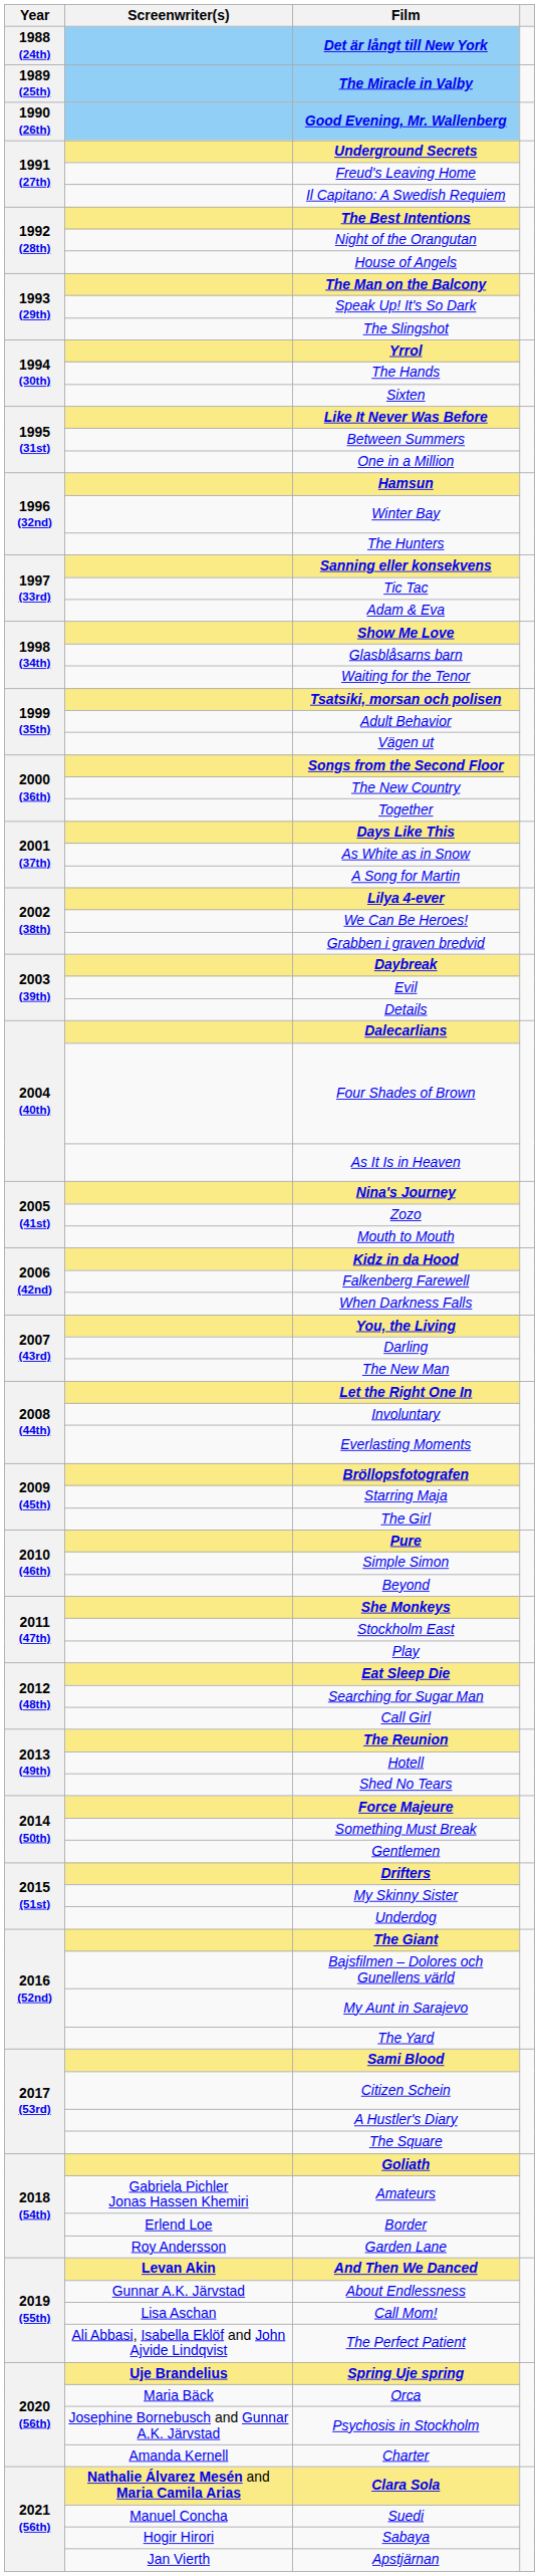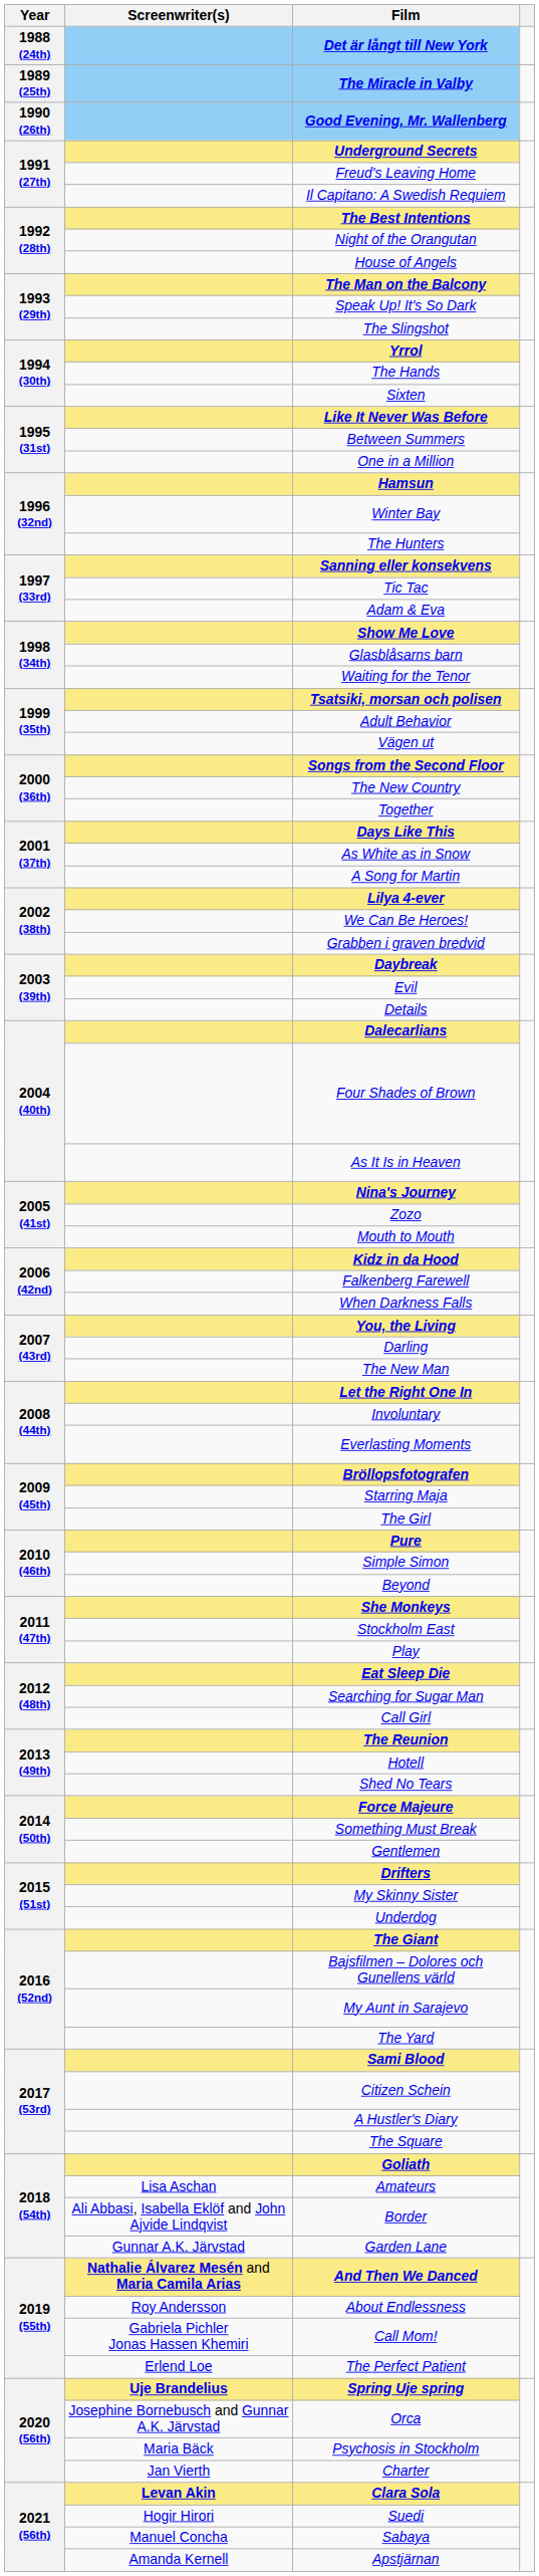 <table class="wikitable sortable" style="text-align:center;">
 <tr>
 <th scope="col" style="width:8%;">Year</th>
 <th scope="col" style="width:30%;">Screenwriter(s)</th>
 <th scope="col" style="width:30%;">Film</th>
 <th scope="col" style="width:2%;" class="unsortable"></th>
 </tr>
 <tr>
 <th scope="row" rowspan=1 style="text-align:center"><strong>1988</strong><br><small><a href='#'>(24th)</a></small></th>
 <td style="background:#91CFF6"><strong></strong><br><strong></strong></td>
 <td style="background:#91CFF6"><strong><em><a href='#'>Det är långt till New York</a></em></strong></td>
 <td></td>
 </tr>
 <tr>
 <th scope="row" rowspan=1 style="text-align:center"><strong>1989</strong><br><small><a href='#'>(25th)</a></small></th>
 <td style="background:#91CFF6"><strong></strong><br><strong></strong></td>
 <td style="background:#91CFF6"><strong><em><a href='#'>The Miracle in Valby</a></em></strong></td>
 <td></td>
 </tr>
 <tr>
 <th scope="row" rowspan=1 style="text-align:center"><strong>1990</strong><br><small><a href='#'>(26th)</a></small></th>
 <td style="background:#91CFF6"><strong></strong></td>
 <td style="background:#91CFF6"><strong><em><a href='#'>Good Evening, Mr. Wallenberg</a></em></strong></td>
 <td></td>
 </tr>
 <tr>
 <th scope="row" rowspan=3 style="text-align:center"><strong>1991</strong><br><small><a href='#'>(27th)</a></small></th>
 <td style="background:#FAEB86"><strong></strong></td>
 <td style="background:#FAEB86"><strong><em><a href='#'>Underground Secrets</a></em></strong></td>
 <td rowspan="3"></td>
 </tr>
 <tr>
 <td></td>
 <td><em><a href='#'>Freud's Leaving Home</a></em></td>
 </tr>
 <tr>
 <td></td>
 <td><em><a href='#'>Il Capitano: A Swedish Requiem</a></em></td>
 </tr>
 <tr>
 <th scope="row" rowspan=3 style="text-align:center"><strong>1992</strong><br><small><a href='#'>(28th)</a></small></th>
 <td style="background:#FAEB86"><strong></strong></td>
 <td style="background:#FAEB86"><strong><em><a href='#'>The Best Intentions</a></em></strong></td>
 <td rowspan="3"></td>
 </tr>
 <tr>
 <td><br></td>
 <td><em><a href='#'>Night of the Orangutan</a></em></td>
 </tr>
 <tr>
 <td></td>
 <td><em><a href='#'>House of Angels</a></em></td>
 </tr>
 <tr>
 <th scope="row" rowspan=3 style="text-align:center"><strong>1993</strong><br><small><a href='#'>(29th)</a></small></th>
 <td style="background:#FAEB86"><strong></strong><br><strong></strong></td>
 <td style="background:#FAEB86"><strong><em><a href='#'>The Man on the Balcony</a></em></strong></td>
 <td rowspan="3"></td>
 </tr>
 <tr>
 <td></td>
 <td><em><a href='#'>Speak Up! It's So Dark</a></em></td>
 </tr>
 <tr>
 <td></td>
 <td><em><a href='#'>The Slingshot</a></em></td>
 </tr>
 <tr>
 <th scope="row" rowspan=3 style="text-align:center"><strong>1994</strong><br><small><a href='#'>(30th)</a></small></th>
 <td style="background:#FAEB86"><strong></strong><br><strong></strong></td>
 <td style="background:#FAEB86"><strong><em><a href='#'>Yrrol</a></em></strong></td>
 <td rowspan="3"></td>
 </tr>
 <tr>
 <td></td>
 <td><em><a href='#'>The Hands</a></em></td>
 </tr>
 <tr>
 <td></td>
 <td><em><a href='#'>Sixten</a></em></td>
 </tr>
 <tr>
 <th scope="row" rowspan=3 style="text-align:center"><strong>1995</strong><br><small><a href='#'>(31st)</a></small></th>
 <td style="background:#FAEB86"><strong></strong></td>
 <td style="background:#FAEB86"><strong><em><a href='#'>Like It Never Was Before</a></em></strong></td>
 <td rowspan="3"></td>
 </tr>
 <tr>
 <td><br></td>
 <td><em><a href='#'>Between Summers</a></em></td>
 </tr>
 <tr>
 <td><br></td>
 <td><em><a href='#'>One in a Million</a></em></td>
 </tr>
 <tr>
 <th scope="row" rowspan=3 style="text-align:center"><strong>1996</strong><br><small><a href='#'>(32nd)</a></small></th>
 <td style="background:#FAEB86"><strong></strong></td>
 <td style="background:#FAEB86"><strong><em><a href='#'>Hamsun</a></em></strong></td>
 <td rowspan="3"></td>
 </tr>
 <tr>
 <td><br><br></td>
 <td><em><a href='#'>Winter Bay</a></em></td>
 </tr>
 <tr>
 <td><br></td>
 <td><em><a href='#'>The Hunters</a></em></td>
 </tr>
 <tr>
 <th scope="row" rowspan=3 style="text-align:center"><strong>1997</strong><br><small><a href='#'>(33rd)</a></small></th>
 <td style="background:#FAEB86"><strong></strong></td>
 <td style="background:#FAEB86"><strong><em><a href='#'>Sanning eller konsekvens</a></em></strong></td>
 <td rowspan="3"></td>
 </tr>
 <tr>
 <td></td>
 <td><em><a href='#'>Tic Tac</a></em></td>
 </tr>
 <tr>
 <td><br></td>
 <td><em><a href='#'>Adam & Eva</a></em></td>
 </tr>
 <tr>
 <th scope="row" rowspan=3 style="text-align:center"><strong>1998</strong><br><small><a href='#'>(34th)</a></small></th>
 <td style="background:#FAEB86"><strong></strong></td>
 <td style="background:#FAEB86"><strong><em><a href='#'>Show Me Love</a></em></strong></td>
 <td rowspan="3"></td>
 </tr>
 <tr>
 <td></td>
 <td><em><a href='#'>Glasblåsarns barn</a></em></td>
 </tr>
 <tr>
 <td><br></td>
 <td><em><a href='#'>Waiting for the Tenor</a></em></td>
 </tr>
 <tr>
 <th scope="row" rowspan=3 style="text-align:center"><strong>1999</strong><br><small><a href='#'>(35th)</a></small></th>
 <td style="background:#FAEB86"><strong></strong></td>
 <td style="background:#FAEB86"><strong><em><a href='#'>Tsatsiki, morsan och polisen</a></em></strong></td>
 <td rowspan="3"></td>
 </tr>
 <tr>
 <td></td>
 <td><em><a href='#'>Adult Behavior</a></em></td>
 </tr>
 <tr>
 <td></td>
 <td><em><a href='#'>Vägen ut</a></em></td>
 </tr>
 <tr>
 <th scope="row" rowspan=3 style="text-align:center"><strong>2000</strong><br><small><a href='#'>(36th)</a></small></th>
 <td style="background:#FAEB86"><strong></strong></td>
 <td style="background:#FAEB86"><strong><em><a href='#'>Songs from the Second Floor</a></em></strong></td>
 <td rowspan="3"></td>
 </tr>
 <tr>
 <td><br></td>
 <td><em><a href='#'>The New Country</a></em></td>
 </tr>
 <tr>
 <td></td>
 <td><em><a href='#'>Together</a></em></td>
 </tr>
 <tr>
 <th scope="row" rowspan=3 style="text-align:center"><strong>2001</strong><br><small><a href='#'>(37th)</a></small></th>
 <td style="background:#FAEB86"><strong></strong><br><strong></strong></td>
 <td style="background:#FAEB86"><strong><em><a href='#'>Days Like This</a></em></strong></td>
 <td rowspan="3"></td>
 </tr>
 <tr>
 <td><br></td>
 <td><em><a href='#'>As White as in Snow</a></em></td>
 </tr>
 <tr>
 <td></td>
 <td><em><a href='#'>A Song for Martin</a></em></td>
 </tr>
 <tr>
 <th scope="row" rowspan=3 style="text-align:center"><strong>2002</strong><br><small><a href='#'>(38th)</a></small></th>
 <td style="background:#FAEB86"><strong></strong></td>
 <td style="background:#FAEB86"><strong><em><a href='#'>Lilya 4-ever</a></em></strong></td>
 <td rowspan="3"></td>
 </tr>
 <tr>
 <td></td>
 <td><em><a href='#'>We Can Be Heroes!</a></em></td>
 </tr>
 <tr>
 <td></td>
 <td><em><a href='#'>Grabben i graven bredvid</a></em></td>
 </tr>
 <tr>
 <th scope="row" rowspan=3 style="text-align:center"><strong>2003</strong><br><small><a href='#'>(39th)</a></small></th>
 <td style="background:#FAEB86"><strong></strong></td>
 <td style="background:#FAEB86"><strong><em><a href='#'>Daybreak</a></em></strong></td>
 <td rowspan="3"></td>
 </tr>
 <tr>
 <td><br></td>
 <td><em><a href='#'>Evil</a></em></td>
 </tr>
 <tr>
 <td></td>
 <td><em><a href='#'>Details</a></em></td>
 </tr>
 <tr>
 <th scope="row" rowspan=3 style="text-align:center"><strong>2004</strong><br><small><a href='#'>(40th)</a></small></th>
 <td style="background:#FAEB86"><strong></strong></td>
 <td style="background:#FAEB86"><strong><em><a href='#'>Dalecarlians</a></em></strong></td>
 <td rowspan="3"></td>
 </tr>
 <tr>
 <td><br><br><br><br><br><br></td>
 <td><em><a href='#'>Four Shades of Brown</a></em></td>
 </tr>
 <tr>
 <td><br><br></td>
 <td><em><a href='#'>As It Is in Heaven</a></em></td>
 </tr>
 <tr>
 <th scope="row" rowspan=3 style="text-align:center"><strong>2005</strong><br><small><a href='#'>(41st)</a></small></th>
 <td style="background:#FAEB86"><strong></strong></td>
 <td style="background:#FAEB86"><strong><em><a href='#'>Nina's Journey</a></em></strong></td>
 <td rowspan="3"></td>
 </tr>
 <tr>
 <td></td>
 <td><em><a href='#'>Zozo</a></em></td>
 </tr>
 <tr>
 <td></td>
 <td><em><a href='#'>Mouth to Mouth</a></em></td>
 </tr>
 <tr>
 <th scope="row" rowspan=3 style="text-align:center"><strong>2006</strong><br><small><a href='#'>(42nd)</a></small></th>
 <td style="background:#FAEB86"><strong></strong><br><strong></strong></td>
 <td style="background:#FAEB86"><strong><em><a href='#'>Kidz in da Hood</a></em></strong></td>
 <td rowspan="3"></td>
 </tr>
 <tr>
 <td><br></td>
 <td><em><a href='#'>Falkenberg Farewell</a></em></td>
 </tr>
 <tr>
 <td><br></td>
 <td><em><a href='#'>When Darkness Falls</a></em></td>
 </tr>
 <tr>
 <th scope="row" rowspan=3 style="text-align:center"><strong>2007</strong><br><small><a href='#'>(43rd)</a></small></th>
 <td style="background:#FAEB86"><strong></strong></td>
 <td style="background:#FAEB86"><strong><em><a href='#'>You, the Living</a></em></strong></td>
 <td rowspan="3"></td>
 </tr>
 <tr>
 <td></td>
 <td><em><a href='#'>Darling</a></em></td>
 </tr>
 <tr>
 <td></td>
 <td><em><a href='#'>The New Man</a></em></td>
 </tr>
 <tr>
 <th scope="row" rowspan=3 style="text-align:center"><strong>2008</strong><br><small><a href='#'>(44th)</a></small></th>
 <td style="background:#FAEB86"><strong></strong></td>
 <td style="background:#FAEB86"><strong><em><a href='#'>Let the Right One In</a></em></strong></td>
 <td rowspan="3"></td>
 </tr>
 <tr>
 <td><br></td>
 <td><em><a href='#'>Involuntary</a></em></td>
 </tr>
 <tr>
 <td><br><br></td>
 <td><em><a href='#'>Everlasting Moments</a></em></td>
 </tr>
 <tr>
 <th scope="row" rowspan=3 style="text-align:center"><strong>2009</strong><br><small><a href='#'>(45th)</a></small></th>
 <td style="background:#FAEB86"><strong></strong></td>
 <td style="background:#FAEB86"><strong><em><a href='#'>Bröllopsfotografen</a></em></strong></td>
 <td rowspan="3"></td>
 </tr>
 <tr>
 <td></td>
 <td><em><a href='#'>Starring Maja</a></em></td>
 </tr>
 <tr>
 <td></td>
 <td><em><a href='#'>The Girl</a></em></td>
 </tr>
 <tr>
 <th scope="row" rowspan=3 style="text-align:center"><strong>2010</strong><br><small><a href='#'>(46th)</a></small></th>
 <td style="background:#FAEB86"><strong></strong></td>
 <td style="background:#FAEB86"><strong><em><a href='#'>Pure</a></em></strong></td>
 <td rowspan="3"></td>
 </tr>
 <tr>
 <td><br></td>
 <td><em><a href='#'>Simple Simon</a></em></td>
 </tr>
 <tr>
 <td><br></td>
 <td><em><a href='#'>Beyond</a></em></td>
 </tr>
 <tr>
 <th scope="row" rowspan=3 style="text-align:center"><strong>2011</strong><br><small><a href='#'>(47th)</a></small></th>
 <td style="background:#FAEB86"><strong></strong><br><strong></strong></td>
 <td style="background:#FAEB86"><strong><em><a href='#'>She Monkeys</a></em></strong></td>
 <td rowspan="3"></td>
 </tr>
 <tr>
 <td></td>
 <td><em><a href='#'>Stockholm East</a></em></td>
 </tr>
 <tr>
 <td></td>
 <td><em><a href='#'>Play</a></em></td>
 </tr>
 <tr>
 <th scope="row" rowspan=3 style="text-align:center"><strong>2012</strong><br><small><a href='#'>(48th)</a></small></th>
 <td style="background:#FAEB86"><strong></strong></td>
 <td style="background:#FAEB86"><strong><em><a href='#'>Eat Sleep Die</a></em></strong></td>
 <td rowspan="3"></td>
 </tr>
 <tr>
 <td></td>
 <td><em><a href='#'>Searching for Sugar Man</a></em></td>
 </tr>
 <tr>
 <td></td>
 <td><em><a href='#'>Call Girl</a></em></td>
 </tr>
 <tr>
 <th scope="row" rowspan=3 style="text-align:center"><strong>2013</strong><br><small><a href='#'>(49th)</a></small></th>
 <td style="background:#FAEB86"><strong></strong></td>
 <td style="background:#FAEB86"><strong><em><a href='#'>The Reunion</a></em></strong></td>
 <td rowspan="3"></td>
 </tr>
 <tr>
 <td></td>
 <td><em><a href='#'>Hotell</a></em></td>
 </tr>
 <tr>
 <td></td>
 <td><em><a href='#'>Shed No Tears</a></em></td>
 </tr>
 <tr>
 <th scope="row" rowspan=3 style="text-align:center"><strong>2014</strong><br><small><a href='#'>(50th)</a></small></th>
 <td style="background:#FAEB86"><strong></strong></td>
 <td style="background:#FAEB86"><strong><em><a href='#'>Force Majeure</a></em></strong></td>
 <td rowspan="3"></td>
 </tr>
 <tr>
 <td><br></td>
 <td><em><a href='#'>Something Must Break</a></em></td>
 </tr>
 <tr>
 <td></td>
 <td><em><a href='#'>Gentlemen</a></em></td>
 </tr>
 <tr>
 <th scope="row" rowspan=3 style="text-align:center"><strong>2015</strong><br><small><a href='#'>(51st)</a></small></th>
 <td style="background:#FAEB86"><strong></strong></td>
 <td style="background:#FAEB86"><strong><em><a href='#'>Drifters</a></em></strong></td>
 <td rowspan="3"></td>
 </tr>
 <tr>
 <td></td>
 <td><em><a href='#'>My Skinny Sister</a></em></td>
 </tr>
 <tr>
 <td></td>
 <td><em><a href='#'>Underdog</a></em></td>
 </tr>
 <tr>
 <th scope="row" rowspan=4 style="text-align:center"><strong>2016</strong><br><small><a href='#'>(52nd)</a></small></th>
 <td style="background:#FAEB86"><strong></strong></td>
 <td style="background:#FAEB86"><strong><em><a href='#'>The Giant</a></em></strong></td>
 <td rowspan="4"></td>
 </tr>
 <tr>
 <td><br></td>
 <td><em><a href='#'>Bajsfilmen – Dolores och Gunellens värld</a></em></td>
 </tr>
 <tr>
 <td><br><br></td>
 <td><em><a href='#'>My Aunt in Sarajevo</a></em></td>
 </tr>
 <tr>
 <td></td>
 <td><em><a href='#'>The Yard</a></em></td>
 </tr>
 <tr>
 <th scope="row" rowspan=4 style="text-align:center"><strong>2017</strong><br><small><a href='#'>(53rd)</a></small></th>
 <td style="background:#FAEB86"><strong></strong></td>
 <td style="background:#FAEB86"><strong><em><a href='#'>Sami Blood</a></em></strong></td>
 <td rowspan="4"></td>
 </tr>
 <tr>
 <td><br><br></td>
 <td><em><a href='#'>Citizen Schein</a></em></td>
 </tr>
 <tr>
 <td><br></td>
 <td><em><a href='#'>A Hustler's Diary</a></em></td>
 </tr>
 <tr>
 <td></td>
 <td><em><a href='#'>The Square</a></em></td>
 </tr>
 <tr>
 <th scope="row" rowspan=4 style="text-align:center"><strong>2018</strong><br><small><a href='#'>(54th)</a></small></th>
 <td style="background:#FAEB86"><strong></strong></td>
 <td style="background:#FAEB86"><strong><em><a href='#'>Goliath</a></em></strong></td>
 <td rowspan="4"></td>
 </tr>
 <tr>
-<td><a href='#'>Gabriela Pichler</a><br><a href='#'>Jonas Hassen Khemiri</a></td>
+<td><a href='#'>Lisa Aschan</a></td>
 <td><em><a href='#'>Amateurs</a></em></td>
 </tr>
 <tr>
-<td><a href='#'>Erlend Loe</a></td>
+<td><a href='#'>Ali Abbasi</a>, <a href='#'>Isabella Eklöf</a> and <a href='#'>John Ajvide Lindqvist</a></td>
 <td><em><a href='#'>Border</a></em></td>
 </tr>
 <tr>
-<td><a href='#'>Roy Andersson</a></td>
+<td><a href='#'>Gunnar A.K. Järvstad</a></td>
 <td><em><a href='#'>Garden Lane</a></em></td>
 </tr>
 <tr>
 <th scope="row" rowspan=4 style="text-align:center"><strong>2019</strong><br><small><a href='#'>(55th)</a></small></th>
-<td style="background:#FAEB86"><strong><a href='#'>Levan Akin</a></strong> </td>
+<td style="background:#FAEB86"><strong><a href='#'>Nathalie Álvarez Mesén</a></strong> and <strong><a href='#'>Maria Camila Arias</a></strong></td>
 <td style="background:#FAEB86"><strong><em><a href='#'>And Then We Danced</a></em></strong></td>
 <td rowspan="4"></td>
 </tr>
 <tr>
-<td><a href='#'>Gunnar A.K. Järvstad</a></td>
+<td><a href='#'>Roy Andersson</a></td>
 <td><em><a href='#'>About Endlessness</a></em></td>
 </tr>
 <tr>
-<td><a href='#'>Lisa Aschan</a></td>
+<td><a href='#'>Gabriela Pichler</a><br><a href='#'>Jonas Hassen Khemiri</a></td>
 <td><em><a href='#'>Call Mom!</a></em></td>
 </tr>
 <tr>
-<td><a href='#'>Ali Abbasi</a>, <a href='#'>Isabella Eklöf</a> and <a href='#'>John Ajvide Lindqvist</a></td>
+<td><a href='#'>Erlend Loe</a></td>
 <td><em><a href='#'>The Perfect Patient</a></em></td>
 </tr>
 <tr>
 <th scope="row" rowspan=4 style="text-align:center"><strong>2020</strong><br><small><a href='#'>(56th)</a></small></th>
 <td style="background:#FAEB86"><strong><a href='#'>Uje Brandelius</a></strong> </td>
 <td style="background:#FAEB86"><strong><em><a href='#'>Spring Uje spring</a></em></strong></td>
 <td rowspan="4"></td>
 </tr>
 <tr>
-<td><a href='#'>Maria Bäck</a></td>
+<td><a href='#'>Josephine Bornebusch</a> and <a href='#'>Gunnar A.K. Järvstad</a></td>
 <td><em><a href='#'>Orca</a></em></td>
 </tr>
 <tr>
-<td><a href='#'>Josephine Bornebusch</a> and <a href='#'>Gunnar A.K. Järvstad</a></td>
+<td><a href='#'>Maria Bäck</a></td>
 <td><em><a href='#'>Psychosis in Stockholm</a></em></td>
 </tr>
 <tr>
-<td><a href='#'>Amanda Kernell</a></td>
+<td><a href='#'>Jan Vierth</a></td>
 <td><em><a href='#'>Charter</a></em></td>
 </tr>
 <tr>
 <th scope="row" rowspan=4 style="text-align:center"><strong>2021</strong><br><small><a href='#'>(56th)</a></small></th>
-<td style="background:#FAEB86"><strong><a href='#'>Nathalie Álvarez Mesén</a></strong> and <strong><a href='#'>Maria Camila Arias</a></strong></td>
+<td style="background:#FAEB86"><strong><a href='#'>Levan Akin</a></strong> </td>
 <td style="background:#FAEB86"><strong><em><a href='#'>Clara Sola</a></em></strong></td>
 <td rowspan="4"></td>
 </tr>
 <tr>
-<td><a href='#'>Manuel Concha</a></td>
+<td><a href='#'>Hogir Hirori</a></td>
 <td><em><a href='#'>Suedi</a></em></td>
 </tr>
 <tr>
-<td><a href='#'>Hogir Hirori</a></td>
+<td><a href='#'>Manuel Concha</a></td>
 <td><em><a href='#'>Sabaya</a></em></td>
 </tr>
 <tr>
-<td><a href='#'>Jan Vierth</a></td>
+<td><a href='#'>Amanda Kernell</a></td>
 <td><em><a href='#'>Apstjärnan</a></em></td>
 </tr>
 </table>
